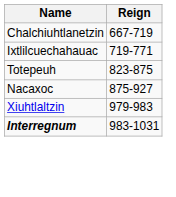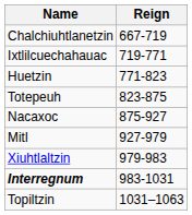 <table class="wikitable">
 <tr>
 <th>Name</th>
 <th>Reign</th>
 </tr>
 <tr>
 <td>Chalchiuhtlanetzin</td>
 <td>667-719</td>
 </tr>
 <tr>
 <td>Ixtlilcuechahauac</td>
 <td>719-771</td>
 </tr>
 <tr>
+<td>Huetzin</td>
+<td>771-823</td>
+</tr>
+<tr>
 <td>Totepeuh</td>
 <td>823-875</td>
 </tr>
 <tr>
 <td>Nacaxoc</td>
 <td>875-927</td>
+</tr>
+<tr>
+<td>Mitl</td>
+<td>927-979</td>
 </tr>
 <tr>
 <td><a href='#'>Xiuhtlaltzin</a></td>
 <td>979-983</td>
 </tr>
 <tr>
 <td><strong><em>Interregnum</em></strong></td>
 <td>983-1031</td>
 </tr>
+<tr>
+<td>Topiltzin</td>
+<td>1031–1063</td>
+</tr>
 </table>
